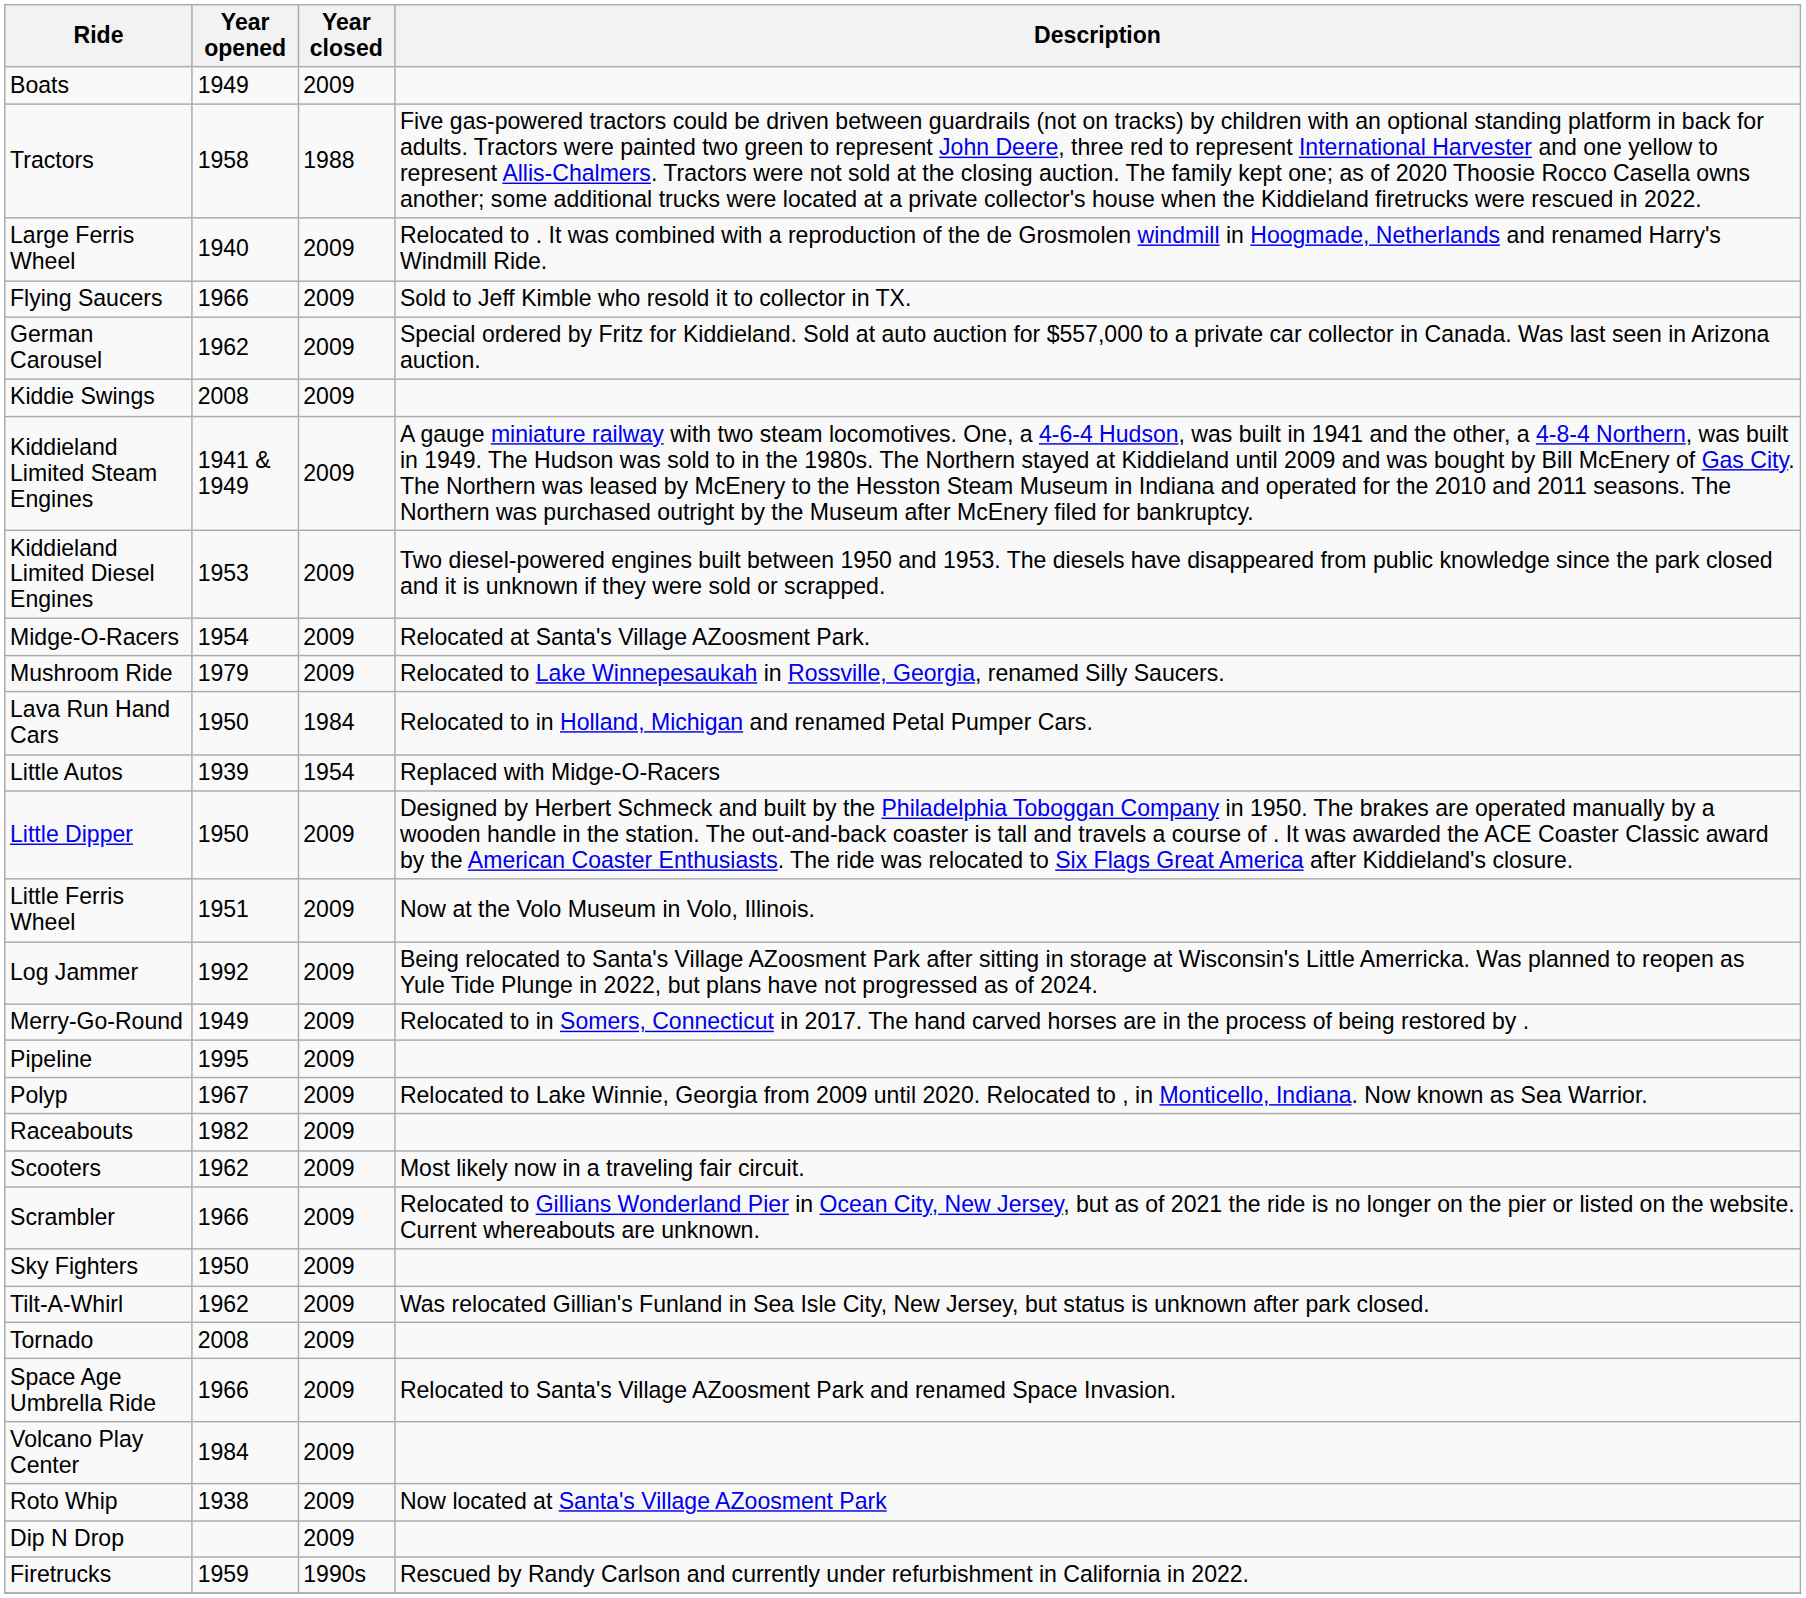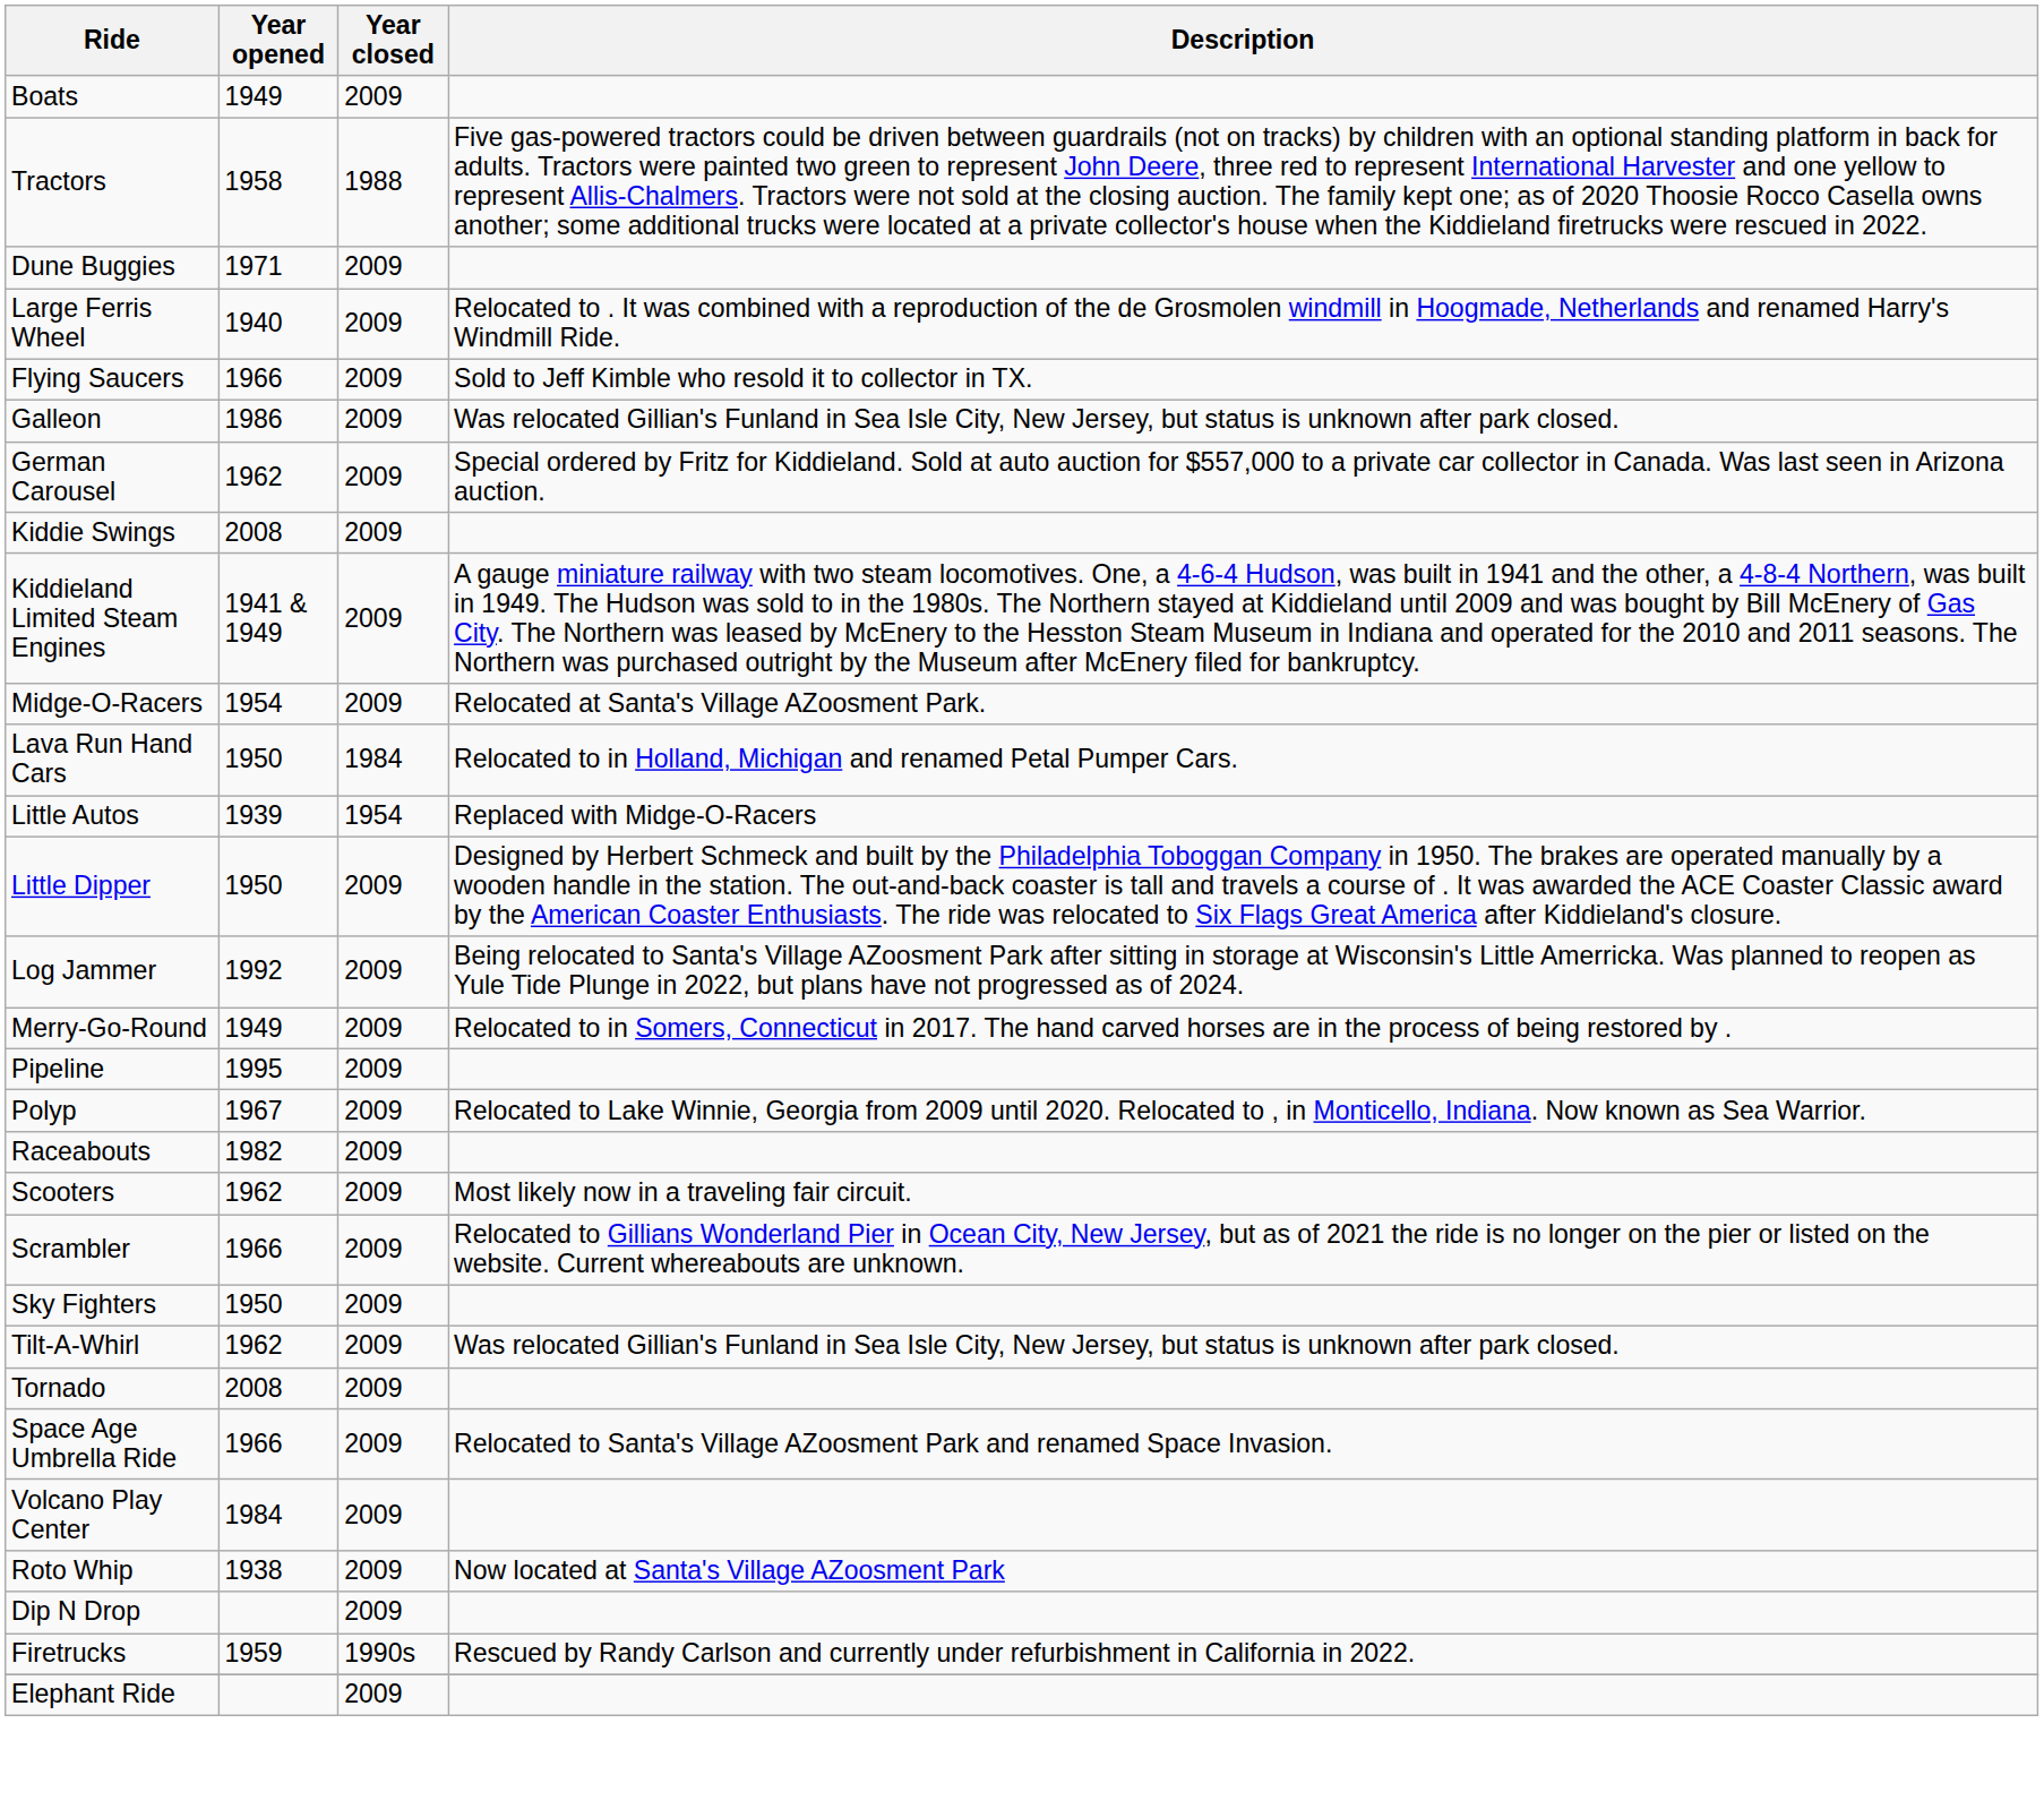 <table class="wikitable sortable" border="1">
 <tr>
 <th>Ride</th>
 <th>Year opened</th>
 <th>Year closed</th>
 <th>Description</th>
 </tr>
 <tr>
 <td>Boats</td>
 <td>1949</td>
 <td>2009</td>
 <td></td>
 </tr>
 <tr>
 <td>Tractors</td>
 <td>1958</td>
 <td>1988</td>
 <td>Five gas-powered tractors could be driven between guardrails (not on tracks) by children with an optional standing platform in back for adults.  Tractors were painted two green to represent <a href='#'>John Deere</a>, three red to represent <a href='#'>International Harvester</a> and one yellow to represent <a href='#'>Allis-Chalmers</a>.  Tractors were not sold at the closing auction.  The family kept one; as of 2020 Thoosie Rocco Casella owns another; some additional trucks were located at a private collector's house when the Kiddieland firetrucks were rescued in 2022.</td>
 </tr>
 <tr>
+<td>Dune Buggies</td>
+<td>1971</td>
+<td>2009</td>
+<td></td>
+</tr>
+<tr>
 <td>Large Ferris Wheel</td>
 <td>1940</td>
 <td>2009</td>
 <td>Relocated to . It was combined with a reproduction of the de Grosmolen <a href='#'>windmill</a> in <a href='#'>Hoogmade, Netherlands</a> and renamed Harry's Windmill Ride.</td>
 </tr>
 <tr>
 <td>Flying Saucers</td>
 <td>1966</td>
 <td>2009</td>
 <td>Sold to Jeff Kimble who resold it to collector in TX.</td>
+</tr>
+<tr>
+<td>Galleon</td>
+<td>1986</td>
+<td>2009</td>
+<td>Was relocated Gillian's Funland in Sea Isle City, New Jersey, but status is unknown after park closed.</td>
 </tr>
 <tr>
 <td>German Carousel</td>
 <td>1962</td>
 <td>2009</td>
 <td>Special ordered by Fritz for Kiddieland. Sold at auto auction for $557,000 to a private car collector in Canada. Was last seen in Arizona auction. </td>
 </tr>
 <tr>
 <td>Kiddie Swings</td>
 <td>2008</td>
 <td>2009</td>
 <td></td>
 </tr>
 <tr>
 <td>Kiddieland Limited Steam Engines</td>
 <td>1941 & 1949</td>
 <td>2009</td>
 <td>A  gauge <a href='#'>miniature railway</a> with two steam locomotives. One, a <a href='#'>4-6-4 Hudson</a>, was built in 1941 and the other, a <a href='#'>4-8-4 Northern</a>, was built in 1949. The Hudson was sold to  in the 1980s. The Northern stayed at Kiddieland until 2009 and was bought by Bill McEnery of <a href='#'>Gas City</a>. The Northern was leased by McEnery to the Hesston Steam Museum in Indiana and operated for the 2010 and 2011 seasons. The Northern was purchased outright by the Museum after McEnery filed for bankruptcy.</td>
 </tr>
 <tr>
-<td>Kiddieland Limited Diesel Engines</td>
-<td>1953</td>
-<td>2009</td>
-<td>Two diesel-powered engines built between 1950 and 1953. The diesels have disappeared from public knowledge since the park closed and it is unknown if they were sold or scrapped.</td>
-</tr>
-<tr>
 <td>Midge-O-Racers</td>
 <td>1954</td>
 <td>2009</td>
 <td>Relocated at Santa's Village AZoosment Park.</td>
-</tr>
-<tr>
-<td>Mushroom Ride</td>
-<td>1979</td>
-<td>2009</td>
-<td>Relocated to <a href='#'>Lake Winnepesaukah</a> in <a href='#'>Rossville, Georgia</a>, renamed Silly Saucers.</td>
 </tr>
 <tr>
 <td>Lava Run Hand Cars</td>
 <td>1950</td>
 <td>1984</td>
 <td>Relocated to  in <a href='#'>Holland, Michigan</a> and renamed Petal Pumper Cars.</td>
 </tr>
 <tr>
 <td>Little Autos</td>
 <td>1939</td>
 <td>1954</td>
 <td>Replaced with Midge-O-Racers</td>
 </tr>
 <tr>
 <td><a href='#'>Little Dipper</a></td>
 <td>1950</td>
 <td>2009</td>
 <td>Designed by Herbert Schmeck and built by the <a href='#'>Philadelphia Toboggan Company</a> in 1950. The brakes are operated manually by a wooden handle in the station. The out-and-back coaster is  tall and travels a course of . It was awarded the ACE Coaster Classic award by the <a href='#'>American Coaster Enthusiasts</a>. The ride was relocated to <a href='#'>Six Flags Great America</a> after Kiddieland's closure.</td>
-</tr>
-<tr>
-<td>Little Ferris Wheel</td>
-<td>1951</td>
-<td>2009</td>
-<td>Now at the Volo Museum in Volo, Illinois.</td>
 </tr>
 <tr>
 <td>Log Jammer</td>
 <td>1992</td>
 <td>2009</td>
 <td>Being relocated to Santa's Village AZoosment Park after sitting in storage at Wisconsin's Little Amerricka. Was planned to reopen as Yule Tide Plunge in 2022, but plans have not progressed as of 2024.</td>
 </tr>
 <tr>
 <td>Merry-Go-Round</td>
 <td>1949</td>
 <td>2009</td>
 <td>Relocated to  in <a href='#'>Somers, Connecticut</a> in 2017. The hand carved horses are in the process of being restored by .</td>
 </tr>
 <tr>
 <td>Pipeline</td>
 <td>1995</td>
 <td>2009</td>
 <td></td>
 </tr>
 <tr>
 <td>Polyp</td>
 <td>1967</td>
 <td>2009</td>
 <td>Relocated to Lake Winnie, Georgia from 2009 until 2020. Relocated to , in <a href='#'>Monticello, Indiana</a>. Now known as Sea Warrior.</td>
 </tr>
 <tr>
 <td>Raceabouts</td>
 <td>1982</td>
 <td>2009</td>
 <td></td>
 </tr>
 <tr>
 <td>Scooters</td>
 <td>1962</td>
 <td>2009</td>
 <td>Most likely now in a traveling fair circuit.</td>
 </tr>
 <tr>
 <td>Scrambler</td>
 <td>1966</td>
 <td>2009</td>
 <td>Relocated to <a href='#'>Gillians Wonderland Pier</a> in <a href='#'>Ocean City, New Jersey</a>, but as of 2021 the ride is no longer on the pier or listed on the website. Current whereabouts are unknown.</td>
 </tr>
 <tr>
 <td>Sky Fighters</td>
 <td>1950</td>
 <td>2009</td>
 <td></td>
 </tr>
 <tr>
 <td>Tilt-A-Whirl</td>
 <td>1962</td>
 <td>2009</td>
 <td>Was relocated Gillian's Funland in Sea Isle City, New Jersey, but status is unknown after park closed.</td>
 </tr>
 <tr>
 <td>Tornado</td>
 <td>2008</td>
 <td>2009</td>
 <td></td>
 </tr>
 <tr>
 <td>Space Age Umbrella Ride</td>
 <td>1966</td>
 <td>2009</td>
 <td>Relocated to Santa's Village AZoosment Park and renamed Space Invasion.</td>
 </tr>
 <tr>
 <td>Volcano Play Center</td>
 <td>1984</td>
 <td>2009</td>
 <td></td>
 </tr>
 <tr>
 <td>Roto Whip</td>
 <td>1938</td>
 <td>2009</td>
 <td>Now located at <a href='#'>Santa's Village AZoosment Park</a></td>
 </tr>
 <tr>
 <td>Dip N Drop</td>
 <td></td>
 <td>2009</td>
 <td></td>
 </tr>
 <tr>
 <td>Firetrucks</td>
 <td>1959</td>
 <td>1990s</td>
 <td>Rescued by Randy Carlson  and currently under refurbishment in California in 2022.</td>
 </tr>
 <tr>
 </tr>
+<tr>
+<td>Elephant Ride</td>
+<td></td>
+<td>2009</td>
+<td></td>
+</tr>
 </table>
